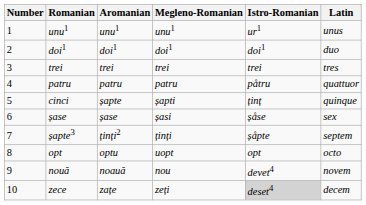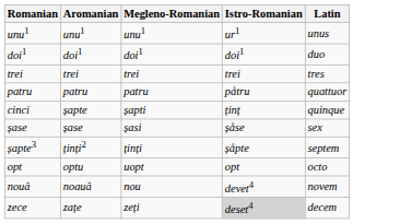 <table class="wikitable">
 <tr>
-<th>Number</th>
 <th>Romanian</th>
 <th>Aromanian</th>
 <th>Megleno-Romanian</th>
 <th>Istro-Romanian</th>
 <th>Latin</th>
 </tr>
 <tr>
-<td>1</td>
 <td><em>unu</em><sup>1</sup></td>
 <td><em>unu</em><sup>1</sup></td>
 <td><em>unu</em><sup>1</sup></td>
 <td><em>ur</em><sup>1</sup></td>
 <td><em>unus</em></td>
 </tr>
 <tr>
-<td>2</td>
 <td><em>doi</em><sup>1</sup></td>
 <td><em>doi</em><sup>1</sup></td>
 <td><em>doi</em><sup>1</sup></td>
 <td><em>doi</em><sup>1</sup></td>
 <td><em>duo</em></td>
 </tr>
 <tr>
-<td>3</td>
 <td><em>trei</em></td>
 <td><em>trei</em></td>
 <td><em>trei</em></td>
 <td><em>trei</em></td>
 <td><em>tres</em></td>
 </tr>
 <tr>
-<td>4</td>
 <td><em>patru</em></td>
 <td><em>patru</em></td>
 <td><em>patru</em></td>
 <td><em>påtru</em></td>
 <td><em>quattuor</em></td>
 </tr>
 <tr>
-<td>5</td>
 <td><em>cinci</em></td>
 <td><em>șapte</em></td>
 <td><em>șapti</em></td>
 <td><em>ținț</em></td>
 <td><em>quinque</em></td>
 </tr>
 <tr>
-<td>6</td>
 <td><em>șase</em></td>
 <td><em>șase</em></td>
 <td><em>șasi</em></td>
 <td><em>șåse</em></td>
 <td><em>sex</em></td>
 </tr>
 <tr>
-<td>7</td>
 <td><em>șapte</em><sup>3</sup></td>
 <td><em>ținți</em><sup>2</sup></td>
 <td><em>ținți</em></td>
 <td><em>șåpte</em></td>
 <td><em>septem</em></td>
 </tr>
 <tr>
-<td>8</td>
 <td><em>opt</em></td>
 <td><em>optu</em></td>
 <td><em>uopt</em></td>
 <td><em>opt</em></td>
 <td><em>octo</em></td>
 </tr>
 <tr>
-<td>9</td>
 <td><em>nouă</em></td>
 <td><em>noauă</em></td>
 <td><em>nou</em></td>
 <td><em>devet</em><sup>4</sup></td>
 <td><em>novem</em></td>
 </tr>
 <tr>
-<td>10</td>
 <td><em>zece</em></td>
 <td><em>zațe</em></td>
 <td><em>zeți</em></td>
 <td style="background: lightgrey;"><em>deset</em><sup>4</sup></td>
 <td><em>decem</em></td>
 </tr>
 </table>
